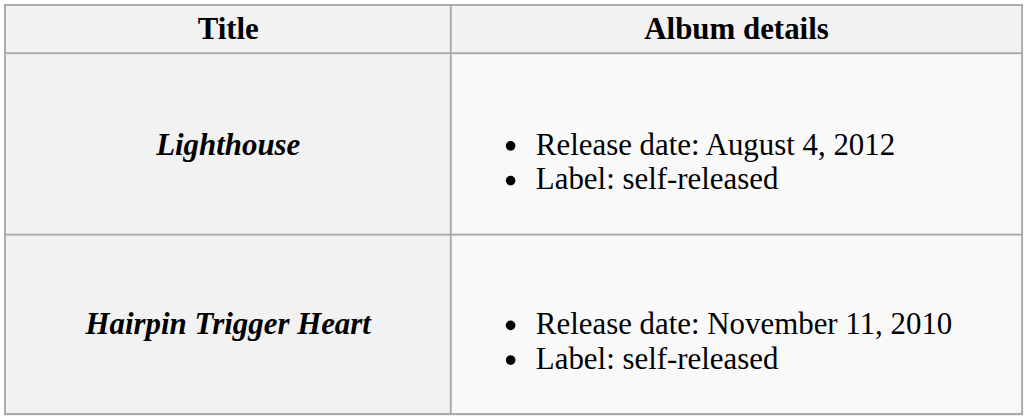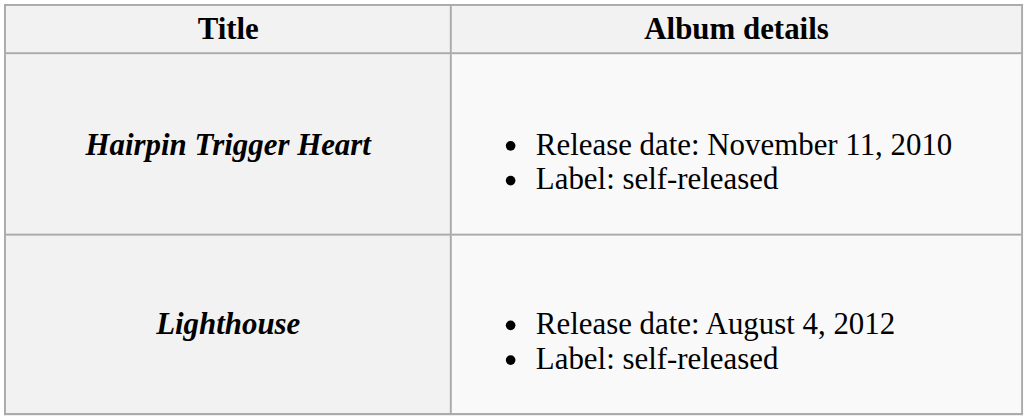 <table class="wikitable plainrowheaders">
 <tr>
 <th style="width:14em;">Title</th>
 <th style="width:18em;">Album details</th>
 </tr>
 <tr>
+<th scope="row"><em>Hairpin Trigger Heart</em><br></th>
+<td><br><ul><li>Release date: November 11, 2010</li><li>Label: self-released</li></ul></td>
+</tr>
+<tr>
 <th scope="row"><em>Lighthouse</em></th>
 <td><br><ul><li>Release date: August 4, 2012</li><li>Label: self-released</li></ul></td>
 </tr>
 <tr>
-<th scope="row"><em>Hairpin Trigger Heart</em><br></th>
-<td><br><ul><li>Release date: November 11, 2010</li><li>Label: self-released</li></ul></td>
-</tr>
-<tr>
 </tr>
 </table>
